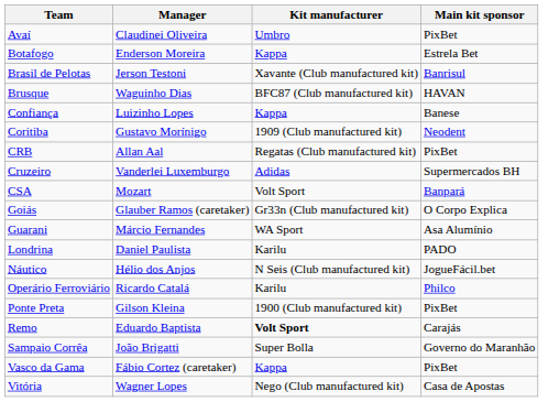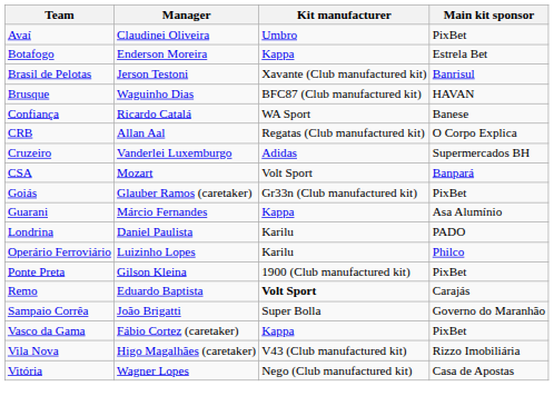 <table class="wikitable sortable" |>
 <tr>
 <th>Team</th>
 <th>Manager</th>
 <th>Kit manufacturer</th>
 <th>Main kit sponsor</th>
 </tr>
 <tr>
 <td><a href='#'>Avaí</a></td>
 <td> <a href='#'>Claudinei Oliveira</a></td>
 <td> <a href='#'>Umbro</a></td>
 <td> PixBet</td>
 </tr>
 <tr>
 <td><a href='#'>Botafogo</a></td>
 <td> <a href='#'>Enderson Moreira</a></td>
 <td> <a href='#'>Kappa</a></td>
 <td> Estrela Bet</td>
 </tr>
 <tr>
 <td><a href='#'>Brasil de Pelotas</a></td>
 <td> <a href='#'>Jerson Testoni</a></td>
 <td> Xavante  (Club manufactured kit)</td>
 <td> <a href='#'>Banrisul</a></td>
 </tr>
 <tr>
 <td><a href='#'>Brusque</a></td>
 <td> <a href='#'>Waguinho Dias</a></td>
 <td> BFC87 (Club manufactured kit)</td>
 <td> HAVAN</td>
 </tr>
 <tr>
 <td><a href='#'>Confiança</a></td>
-<td> <a href='#'>Luizinho Lopes</a></td>
-<td> <a href='#'>Kappa</a></td>
+<td> <a href='#'>Ricardo Catalá</a></td>
+<td> WA Sport</td>
 <td> Banese</td>
-</tr>
-<tr>
-<td><a href='#'>Coritiba</a></td>
-<td> <a href='#'>Gustavo Morínigo</a></td>
-<td> 1909 (Club manufactured kit)</td>
-<td> <a href='#'>Neodent</a></td>
 </tr>
 <tr>
 <td><a href='#'>CRB</a></td>
 <td> <a href='#'>Allan Aal</a></td>
 <td> Regatas (Club manufactured kit)</td>
-<td> PixBet</td>
+<td> O Corpo Explica</td>
 </tr>
 <tr>
 <td><a href='#'>Cruzeiro</a></td>
 <td> <a href='#'>Vanderlei Luxemburgo</a></td>
 <td> <a href='#'>Adidas</a></td>
 <td> Supermercados BH</td>
 </tr>
 <tr>
 <td><a href='#'>CSA</a></td>
 <td> <a href='#'>Mozart</a></td>
 <td> Volt Sport</td>
 <td> <a href='#'>Banpará</a></td>
 </tr>
 <tr>
 <td><a href='#'>Goiás</a></td>
 <td> <a href='#'>Glauber Ramos</a> (caretaker)</td>
 <td> Gr33n (Club manufactured kit)</td>
-<td> O Corpo Explica</td>
+<td> PixBet</td>
 </tr>
 <tr>
 <td><a href='#'>Guarani</a></td>
 <td> <a href='#'>Márcio Fernandes</a></td>
-<td> WA Sport</td>
+<td> <a href='#'>Kappa</a></td>
 <td> Asa Alumínio</td>
 </tr>
 <tr>
 <td><a href='#'>Londrina</a></td>
 <td> <a href='#'>Daniel Paulista</a></td>
 <td> Karilu</td>
 <td> PADO</td>
 </tr>
 <tr>
-<td><a href='#'>Náutico</a></td>
-<td> <a href='#'>Hélio dos Anjos</a></td>
-<td> N Seis (Club manufactured kit)</td>
-<td> JogueFácil.bet</td>
-</tr>
-<tr>
 <td><a href='#'>Operário Ferroviário</a></td>
-<td> <a href='#'>Ricardo Catalá</a></td>
+<td> <a href='#'>Luizinho Lopes</a></td>
 <td> Karilu</td>
 <td> <a href='#'>Philco</a></td>
 </tr>
 <tr>
 <td><a href='#'>Ponte Preta</a></td>
 <td> <a href='#'>Gilson Kleina</a></td>
 <td> 1900 (Club manufactured kit)</td>
 <td> PixBet</td>
 </tr>
 <tr>
 <td><a href='#'>Remo</a></td>
 <td> <a href='#'>Eduardo Baptista</a></td>
 <td><strong> Volt Sport</strong></td>
 <td> Carajás</td>
 </tr>
 <tr>
 <td><a href='#'>Sampaio Corrêa</a></td>
 <td> <a href='#'>João Brigatti</a></td>
 <td> Super Bolla</td>
 <td> Governo do Maranhão</td>
 </tr>
 <tr>
 <td><a href='#'>Vasco da Gama</a></td>
 <td> <a href='#'>Fábio Cortez</a> (caretaker)</td>
 <td> <a href='#'>Kappa</a></td>
 <td> PixBet</td>
 </tr>
 <tr>
+<td><a href='#'>Vila Nova</a></td>
+<td> <a href='#'>Higo Magalhães</a> (caretaker)</td>
+<td> V43 (Club manufactured kit)</td>
+<td> Rizzo Imobiliária</td>
+</tr>
+<tr>
 <td><a href='#'>Vitória</a></td>
 <td> <a href='#'>Wagner Lopes</a></td>
 <td> Nego (Club manufactured kit)</td>
 <td> Casa de Apostas</td>
 </tr>
 </table>
